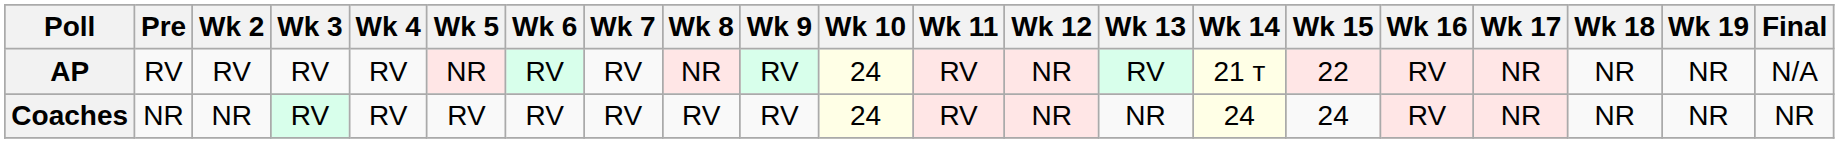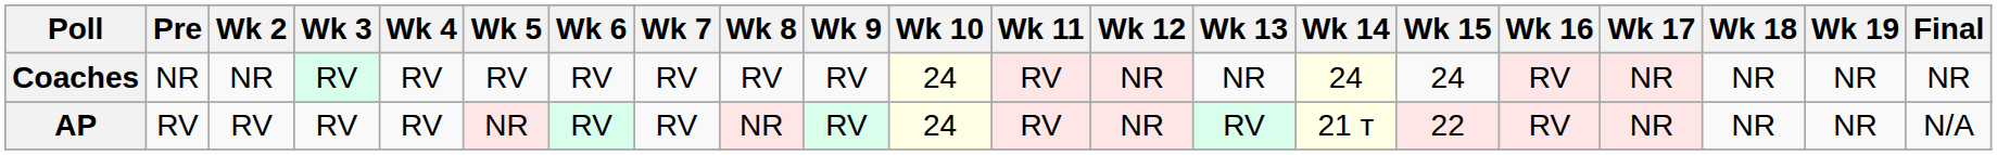 <table class="wikitable" style="white-space:nowrap;">
 <tr>
 <th>Poll</th>
 <th>Pre</th>
 <th>Wk 2</th>
 <th>Wk 3</th>
 <th>Wk 4</th>
 <th>Wk 5</th>
 <th>Wk 6</th>
 <th>Wk 7</th>
 <th>Wk 8</th>
 <th>Wk 9</th>
 <th>Wk 10</th>
 <th>Wk 11</th>
 <th>Wk 12</th>
 <th>Wk 13</th>
 <th>Wk 14</th>
 <th>Wk 15</th>
 <th>Wk 16</th>
 <th>Wk 17</th>
 <th>Wk 18</th>
 <th>Wk 19</th>
 <th>Final</th>
 </tr>
 <tr style="text-align:center;">
+<th>Coaches</th>
+<td style="background:#;">NR</td>
+<td style="background:#;">NR</td>
+<td style="background:#D8FFEB;">RV</td>
+<td style="background:#;">RV</td>
+<td style="background:#;">RV</td>
+<td style="background:#;">RV</td>
+<td style="background:#;">RV</td>
+<td style="background:#;">RV</td>
+<td style="background:#;">RV</td>
+<td style="background:#FFFFE6;">24</td>
+<td style="background:#FFE6E6;">RV</td>
+<td style="background:#FFE6E6;">NR</td>
+<td style="background:#;">NR</td>
+<td style="background:#FFFFE6;">24</td>
+<td style="background:#;">24</td>
+<td style="background:#FFE6E6;">RV</td>
+<td style="background:#FFE6E6;">NR</td>
+<td style="background:#;">NR</td>
+<td style="background:#;">NR</td>
+<td style="background:#;">NR</td>
+</tr>
+<tr style="text-align:center;">
 <th>AP</th>
 <td style="background:#;">RV</td>
 <td style="background:#;">RV</td>
 <td style="background:#;">RV</td>
 <td style="background:#;">RV</td>
 <td style="background:#FFE6E6;">NR</td>
 <td style="background:#D8FFEB;">RV</td>
 <td style="background:#;">RV</td>
 <td style="background:#FFE6E6;">NR</td>
 <td style="background:#D8FFEB;">RV</td>
 <td style="background:#FFFFE6;">24</td>
 <td style="background:#FFE6E6;">RV</td>
 <td style="background:#FFE6E6;">NR</td>
 <td style="background:#D8FFEB;">RV</td>
 <td style="background:#FFFFE6;">21 т</td>
 <td style="background:#FFE6E6;">22</td>
 <td style="background:#FFE6E6;">RV</td>
 <td style="background:#FFE6E6;">NR</td>
 <td style="background:#;">NR</td>
 <td style="background:#;">NR</td>
 <td style="background:#;">N/A</td>
 </tr>
-<tr style="text-align:center;">
-<th>Coaches</th>
-<td style="background:#;">NR</td>
-<td style="background:#;">NR</td>
-<td style="background:#D8FFEB;">RV</td>
-<td style="background:#;">RV</td>
-<td style="background:#;">RV</td>
-<td style="background:#;">RV</td>
-<td style="background:#;">RV</td>
-<td style="background:#;">RV</td>
-<td style="background:#;">RV</td>
-<td style="background:#FFFFE6;">24</td>
-<td style="background:#FFE6E6;">RV</td>
-<td style="background:#FFE6E6;">NR</td>
-<td style="background:#;">NR</td>
-<td style="background:#FFFFE6;">24</td>
-<td style="background:#;">24</td>
-<td style="background:#FFE6E6;">RV</td>
-<td style="background:#FFE6E6;">NR</td>
-<td style="background:#;">NR</td>
-<td style="background:#;">NR</td>
-<td style="background:#;">NR</td>
-</tr>
 </table>
